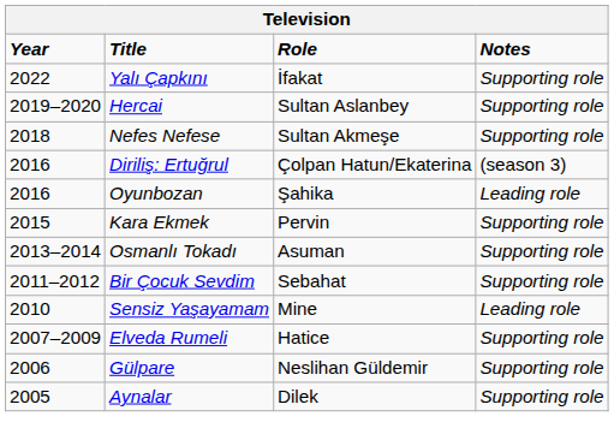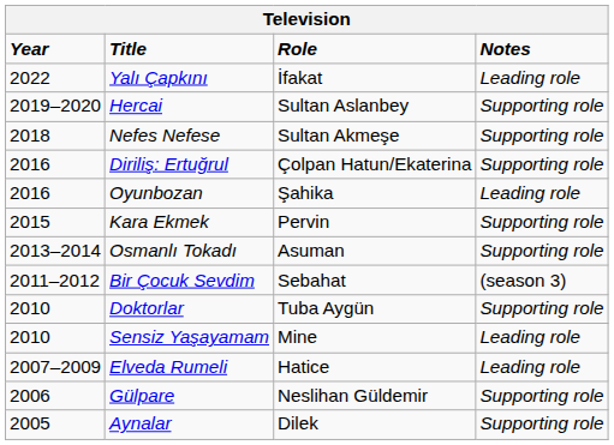 <table class="wikitable">
 <tr>
 <th colspan="4">Television</th>
 </tr>
 <tr>
 <td><strong><em>Year</em></strong></td>
 <td><strong><em>Title    </em></strong></td>
 <td><strong><em>Role</em></strong></td>
 <td><strong><em>Notes</em></strong></td>
 </tr>
 <tr>
 <td>2022</td>
 <td><em><a href='#'>Yalı Çapkını</a></em></td>
 <td>İfakat</td>
-<td><em>Supporting role</em></td>
+<td><em>Leading role</em></td>
 </tr>
 <tr>
 <td>2019–2020</td>
 <td><em><a href='#'>Hercai</a></em></td>
 <td>Sultan Aslanbey</td>
 <td><em>Supporting role</em></td>
 </tr>
 <tr>
 <td>2018</td>
 <td><em>Nefes Nefese</em></td>
 <td>Sultan Akmeşe</td>
 <td><em>Supporting role</em></td>
 </tr>
 <tr>
 <td>2016</td>
 <td><em><a href='#'>Diriliş: Ertuğrul</a></em></td>
 <td>Çolpan Hatun/Ekaterina</td>
-<td>(season 3)</td>
+<td><em>Supporting role</em></td>
 </tr>
 <tr>
 <td>2016</td>
 <td><em>Oyunbozan</em></td>
 <td>Şahika</td>
 <td><em>Leading role</em></td>
 </tr>
 <tr>
 <td>2015</td>
 <td><em>Kara Ekmek</em></td>
 <td>Pervin</td>
 <td><em>Supporting role</em></td>
 </tr>
 <tr>
 <td>2013–2014</td>
 <td><em>Osmanlı Tokadı</em></td>
 <td>Asuman</td>
 <td><em>Supporting role</em></td>
 </tr>
 <tr>
 <td>2011–2012</td>
 <td><em><a href='#'>Bir Çocuk Sevdim</a></em></td>
 <td>Sebahat</td>
+<td>(season 3)</td>
+</tr>
+<tr>
+<td>2010</td>
+<td><em><a href='#'>Doktorlar</a></em></td>
+<td>Tuba Aygün</td>
 <td><em>Supporting role</em></td>
 </tr>
 <tr>
 <td>2010</td>
 <td><em><a href='#'>Sensiz Yaşayamam</a></em></td>
 <td>Mine</td>
 <td><em>Leading role</em></td>
 </tr>
 <tr>
 <td>2007–2009</td>
 <td><em><a href='#'>Elveda Rumeli</a></em></td>
 <td>Hatice</td>
-<td><em>Supporting role</em></td>
+<td><em>Leading role</em></td>
 </tr>
 <tr>
 <td>2006</td>
 <td><em><a href='#'>Gülpare</a></em></td>
 <td>Neslihan Güldemir</td>
 <td><em>Supporting role</em></td>
 </tr>
 <tr>
 <td>2005</td>
 <td><em><a href='#'>Aynalar</a></em></td>
 <td>Dilek</td>
 <td><em>Supporting role</em></td>
 </tr>
 </table>
